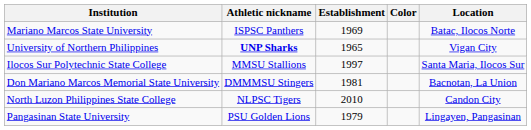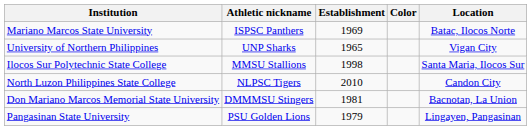 <table class="wikitable sortable">
 <tr>
 <th>Institution</th>
 <th>Athletic nickname</th>
 <th>Establishment</th>
 <th>Color</th>
 <th>Location</th>
 </tr>
 <tr>
 <td><a href='#'>Mariano Marcos State University</a></td>
 <td align="center"><a href='#'>ISPSC Panthers</a></td>
 <td align="center">1969</td>
 <td align="center"></td>
 <td align="center"><a href='#'>Batac, Ilocos Norte</a></td>
 </tr>
 <tr>
 <td><a href='#'>University of Northern Philippines</a></td>
-<td align="center"><strong><a href='#'>UNP Sharks</a></strong></td>
+<td align="center"><a href='#'>UNP Sharks</a></td>
 <td align="center">1965</td>
 <td align="center"></td>
 <td align="center"><a href='#'>Vigan City</a></td>
 </tr>
 <tr>
 <td><a href='#'>Ilocos Sur Polytechnic State College</a></td>
 <td align="center"><a href='#'>MMSU Stallions</a></td>
-<td align="center">1997</td>
+<td align="center">1998</td>
 <td align="center"></td>
 <td align="center"><a href='#'>Santa Maria, Ilocos Sur</a></td>
+</tr>
+<tr>
+<td><a href='#'>North Luzon Philippines State College</a></td>
+<td align="center"><a href='#'>NLPSC Tigers</a></td>
+<td align="center">2010</td>
+<td align="center"></td>
+<td align="center"><a href='#'>Candon City</a></td>
 </tr>
 <tr>
 <td><a href='#'>Don Mariano Marcos Memorial State University</a></td>
 <td align="center"><a href='#'>DMMMSU Stingers</a></td>
 <td align="center">1981</td>
 <td align="center"></td>
 <td align="center"><a href='#'>Bacnotan, La Union</a></td>
 </tr>
 <tr>
-<td><a href='#'>North Luzon Philippines State College</a></td>
-<td align="center"><a href='#'>NLPSC Tigers</a></td>
-<td align="center">2010</td>
-<td align="center"></td>
-<td align="center"><a href='#'>Candon City</a></td>
-</tr>
-<tr>
 <td><a href='#'>Pangasinan State University</a></td>
 <td align="center"><a href='#'>PSU Golden Lions</a></td>
 <td align="center">1979</td>
 <td align="center"></td>
 <td align="center"><a href='#'>Lingayen, Pangasinan</a></td>
 </tr>
 </table>
